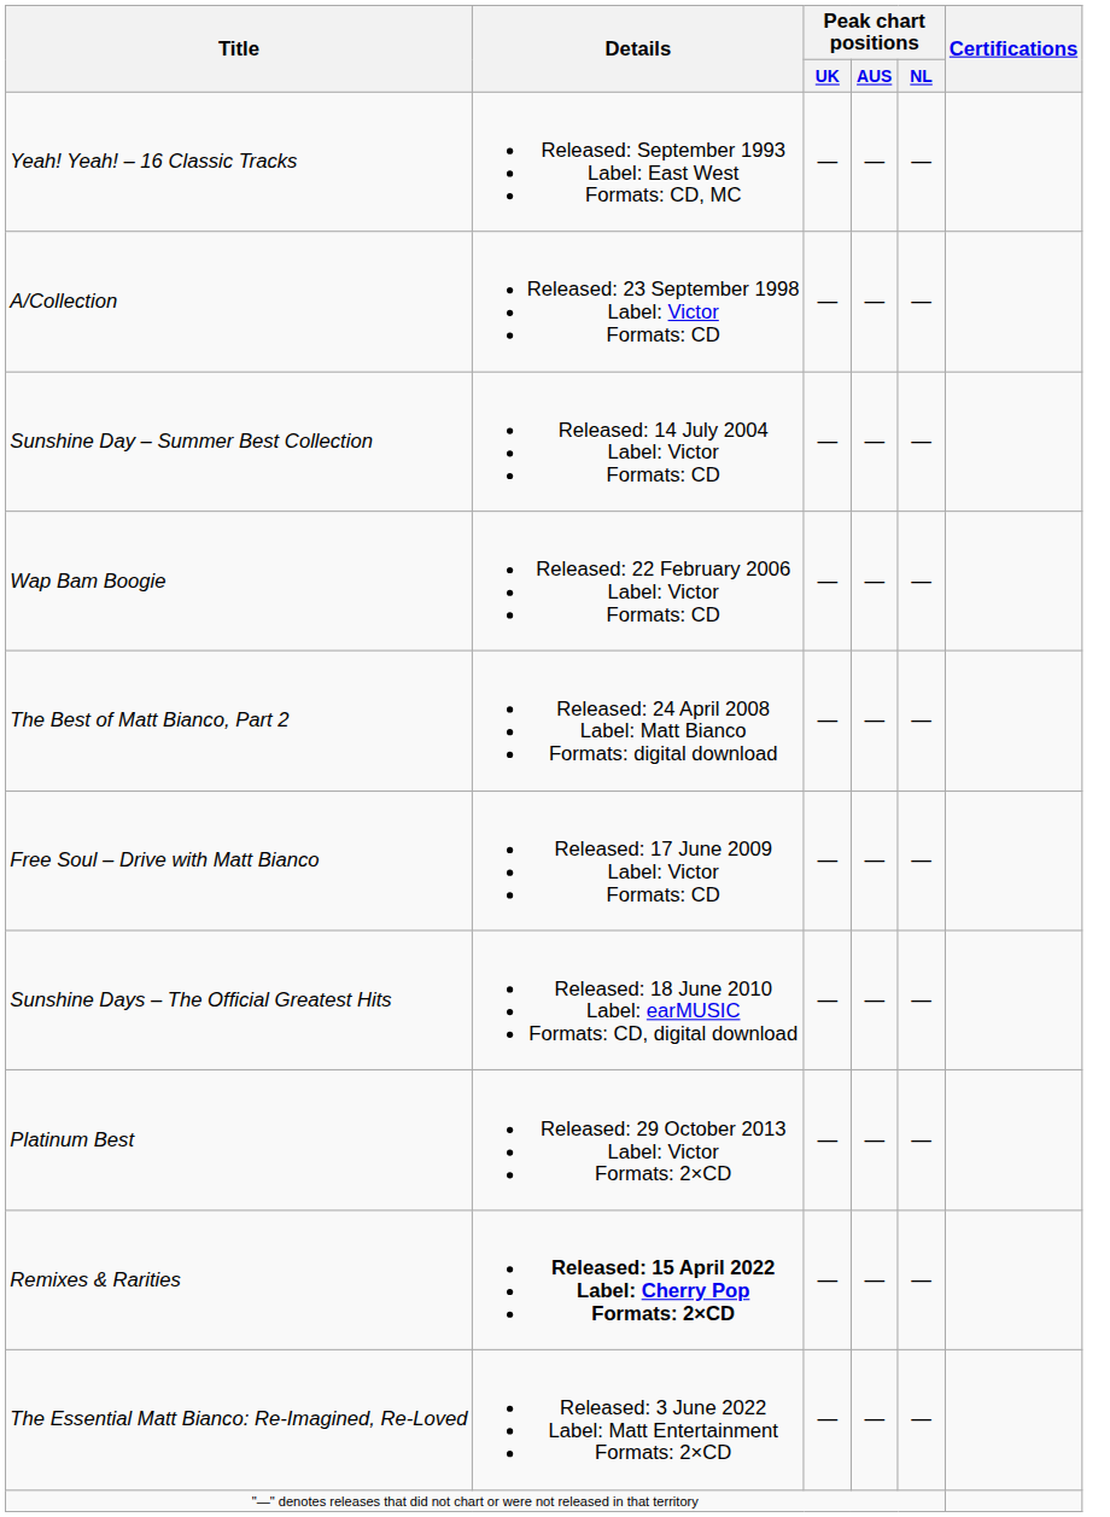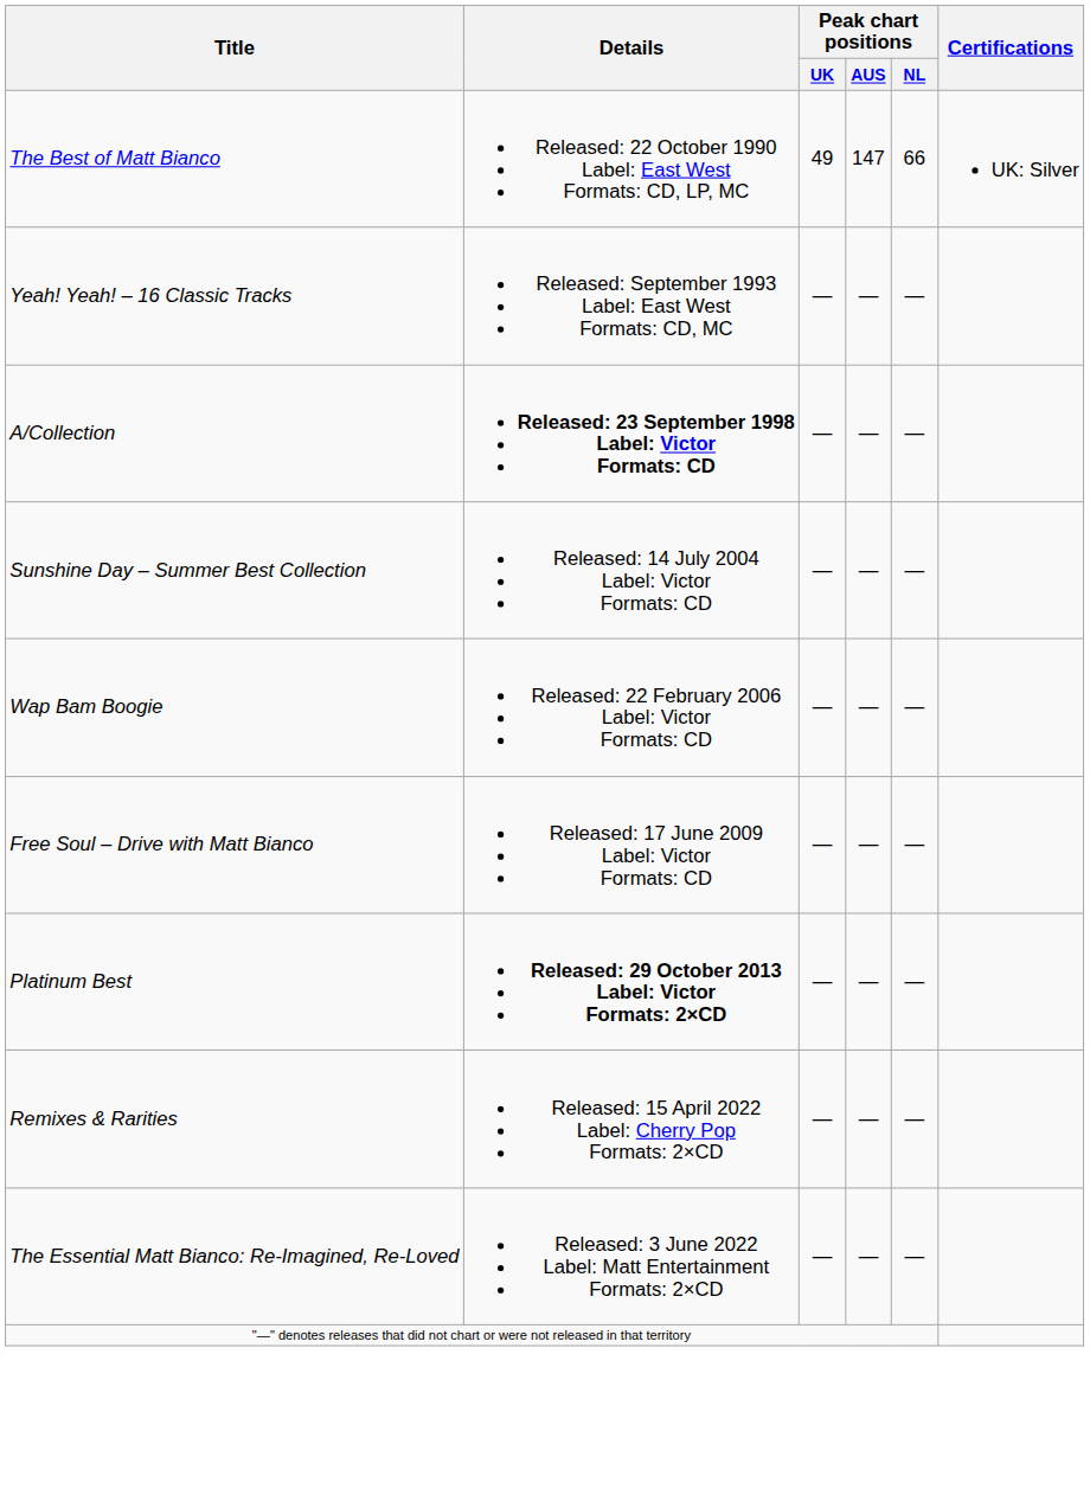 <table class="wikitable" style="text-align:center">
 <tr>
 <th rowspan="2">Title</th>
 <th rowspan="2">Details</th>
 <th colspan="3">Peak chart positions</th>
 <th rowspan="2"><a href='#'>Certifications</a></th>
 </tr>
 <tr>
 <th width="30"><small><a href='#'>UK</a></small><br></th>
 <th width="30"><small><a href='#'>AUS</a></small><br></th>
 <th width="30"><small><a href='#'>NL</a></small><br></th>
 </tr>
 <tr>
+<td align="left"><em><a href='#'>The Best of Matt Bianco</a></em></td>
+<td><br><ul><li>Released: 22 October 1990</li><li>Label: <a href='#'>East West</a></li><li>Formats: CD, LP, MC</li></ul></td>
+<td>49</td>
+<td>147</td>
+<td>66</td>
+<td><br><ul><li>UK: Silver</li></ul></td>
+</tr>
+<tr>
 <td align="left"><em>Yeah! Yeah! – 16 Classic Tracks</em></td>
 <td><br><ul><li>Released: September 1993</li><li>Label: East West</li><li>Formats: CD, MC</li></ul></td>
 <td>—</td>
 <td>—</td>
 <td>—</td>
 <td></td>
 </tr>
 <tr>
 <td align="left"><em>A/Collection</em></td>
-<td><br><ul><li>Released: 23 September 1998</li><li>Label: <a href='#'>Victor</a></li><li>Formats: CD</li></ul></td>
+<td><strong><br><ul><li>Released: 23 September 1998</li><li>Label: <a href='#'>Victor</a></li><li>Formats: CD</li></ul></strong></td>
 <td>—</td>
 <td>—</td>
 <td>—</td>
 <td></td>
 </tr>
 <tr>
 <td align="left"><em>Sunshine Day – Summer Best Collection</em></td>
 <td><br><ul><li>Released: 14 July 2004</li><li>Label: Victor</li><li>Formats: CD</li></ul></td>
 <td>—</td>
 <td>—</td>
 <td>—</td>
 <td></td>
 </tr>
 <tr>
 <td align="left"><em>Wap Bam Boogie</em></td>
 <td><br><ul><li>Released: 22 February 2006</li><li>Label: Victor</li><li>Formats: CD</li></ul></td>
 <td>—</td>
 <td>—</td>
 <td>—</td>
 <td></td>
 </tr>
 <tr>
-<td align="left"><em>The Best of Matt Bianco, Part 2</em></td>
-<td><br><ul><li>Released: 24 April 2008</li><li>Label: Matt Bianco</li><li>Formats: digital download</li></ul></td>
-<td>—</td>
-<td>—</td>
-<td>—</td>
-<td></td>
-</tr>
-<tr>
 <td align="left"><em>Free Soul – Drive with Matt Bianco</em></td>
 <td><br><ul><li>Released: 17 June 2009</li><li>Label: Victor</li><li>Formats: CD</li></ul></td>
 <td>—</td>
 <td>—</td>
 <td>—</td>
 <td></td>
 </tr>
 <tr>
-<td align="left"><em>Sunshine Days – The Official Greatest Hits</em></td>
-<td><br><ul><li>Released: 18 June 2010</li><li>Label: <a href='#'>earMUSIC</a></li><li>Formats: CD, digital download</li></ul></td>
-<td>—</td>
-<td>—</td>
-<td>—</td>
-<td></td>
-</tr>
-<tr>
 <td align="left"><em>Platinum Best</em></td>
-<td><br><ul><li>Released: 29 October 2013</li><li>Label: Victor</li><li>Formats: 2×CD</li></ul></td>
+<td><strong><br><ul><li>Released: 29 October 2013</li><li>Label: Victor</li><li>Formats: 2×CD</li></ul></strong></td>
 <td>—</td>
 <td>—</td>
 <td>—</td>
 <td></td>
 </tr>
 <tr>
 <td align="left"><em>Remixes & Rarities</em></td>
-<td><strong><br><ul><li>Released: 15 April 2022</li><li>Label: <a href='#'>Cherry Pop</a></li><li>Formats: 2×CD</li></ul></strong></td>
+<td><br><ul><li>Released: 15 April 2022</li><li>Label: <a href='#'>Cherry Pop</a></li><li>Formats: 2×CD</li></ul></td>
 <td>—</td>
 <td>—</td>
 <td>—</td>
 <td></td>
 </tr>
 <tr>
 <td align="left"><em>The Essential Matt Bianco: Re-Imagined, Re-Loved</em></td>
 <td><br><ul><li>Released: 3 June 2022</li><li>Label: Matt Entertainment</li><li>Formats: 2×CD</li></ul></td>
 <td>—</td>
 <td>—</td>
 <td>—</td>
 <td></td>
 </tr>
 <tr>
 <td colspan="5" style="font-size:8pt">"—" denotes releases that did not chart or were not released in that territory</td>
 </tr>
 </table>
